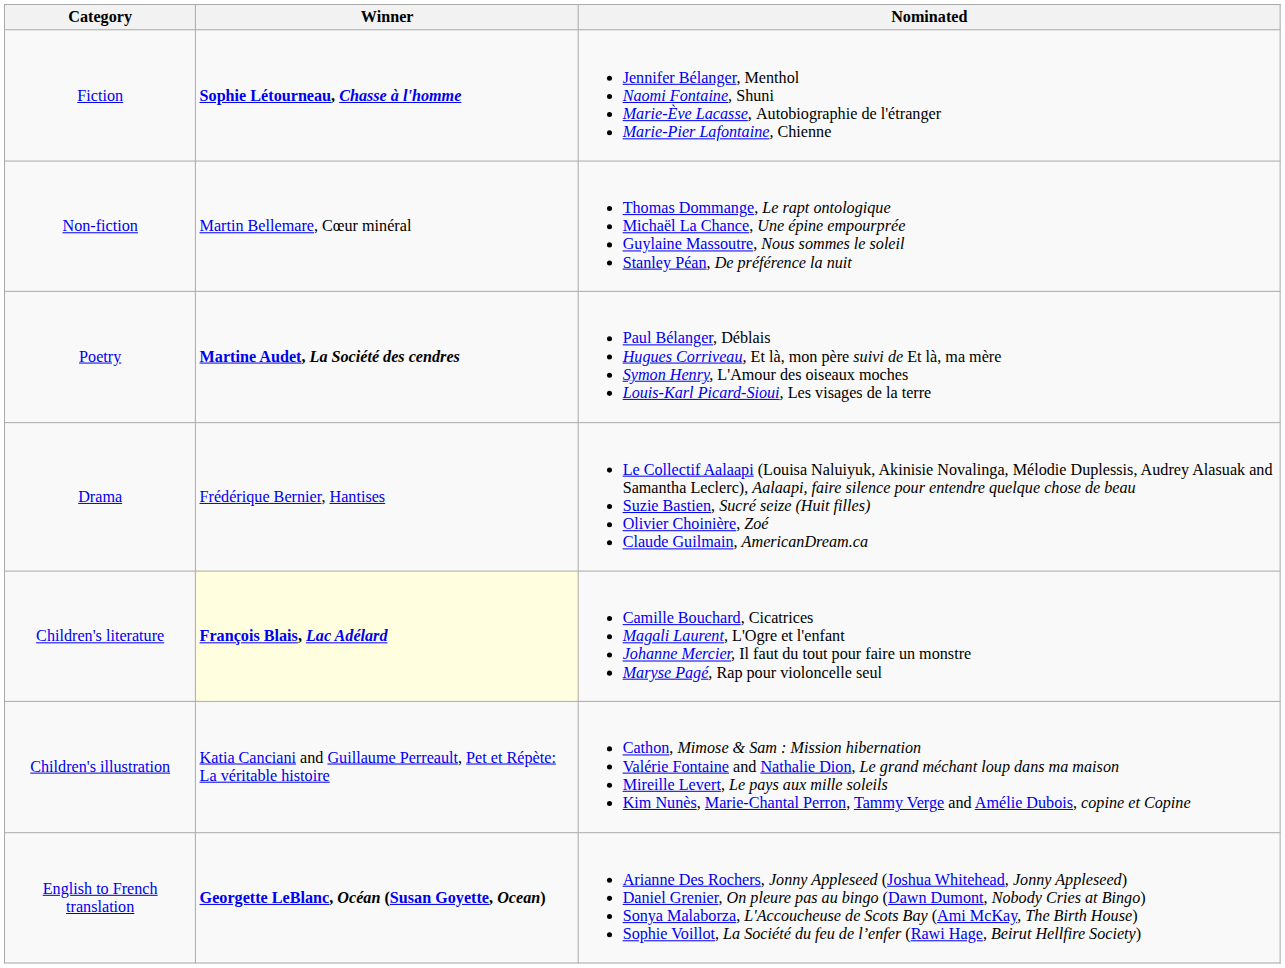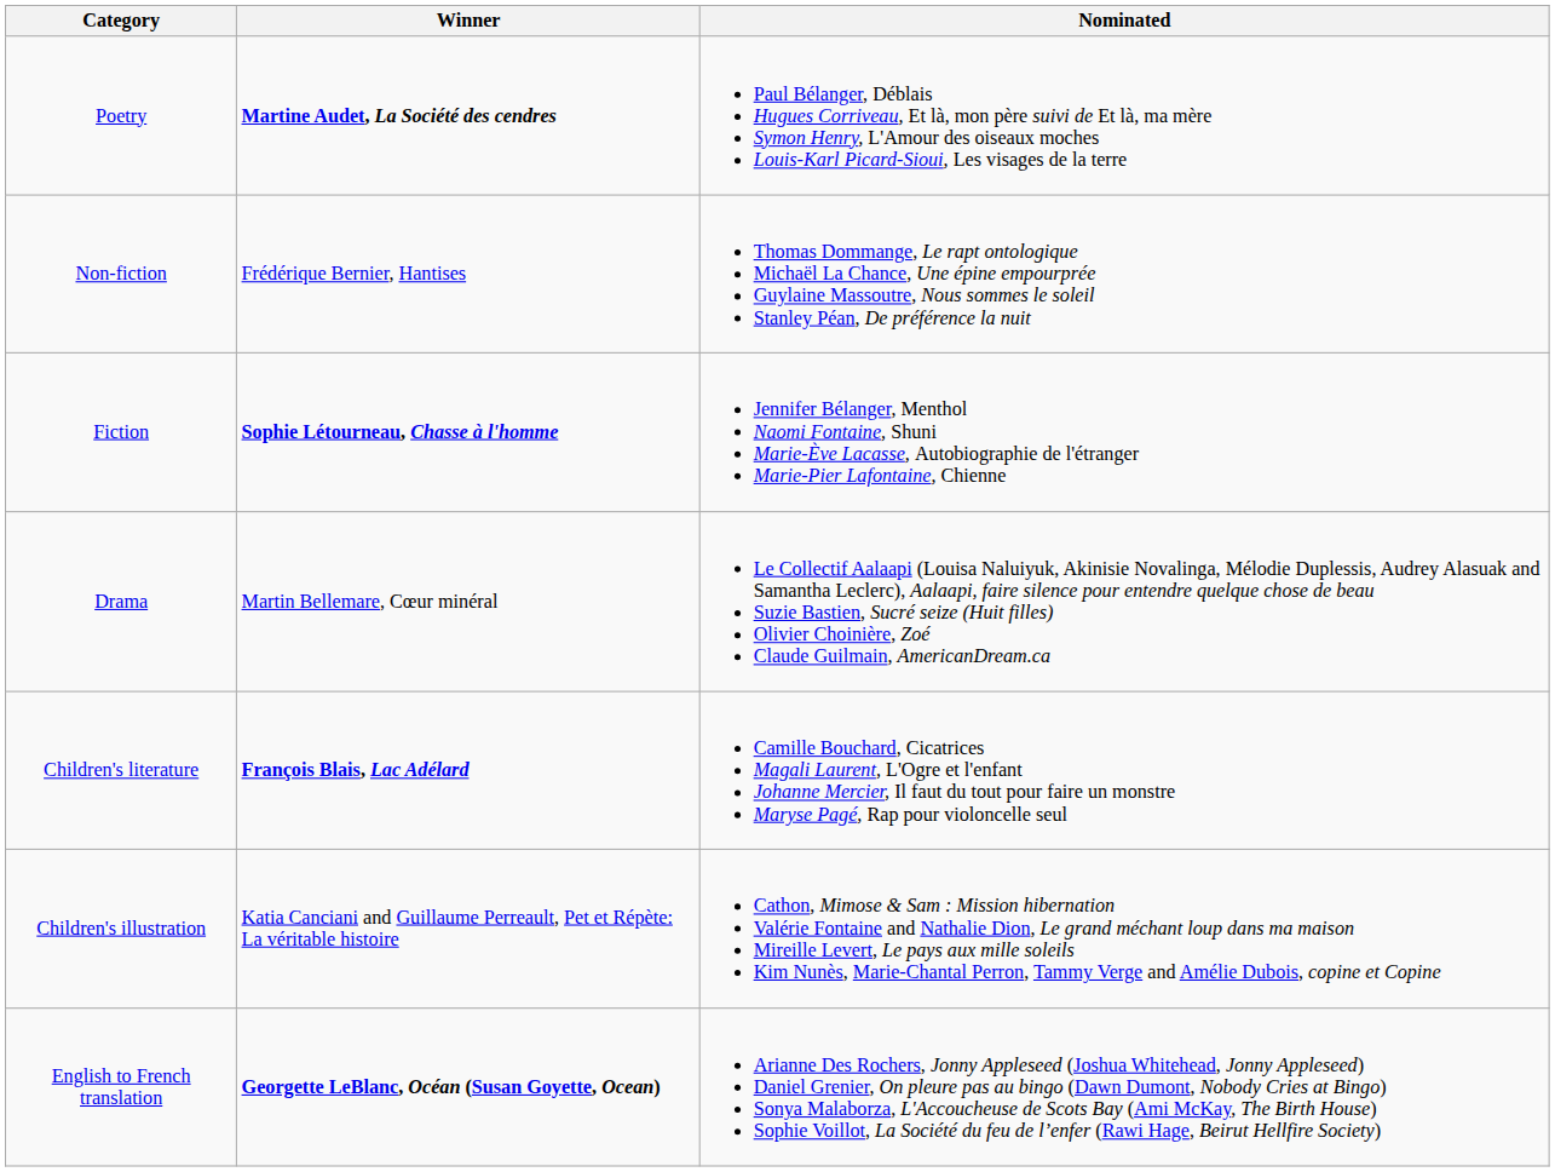 <table class="wikitable" width="100%">
 <tr>
 <th width=15%>Category</th>
 <th width=30%>Winner</th>
 <th width=55%>Nominated</th>
 </tr>
 <tr>
+<td align="center"><a href='#'>Poetry</a></td>
+<td> <strong><a href='#'>Martine Audet</a>, <em>La Société des cendres<strong><em></td>
+<td><br><ul><li><a href='#'>Paul Bélanger</a>, </em>Déblais<em></li><li><a href='#'>Hugues Corriveau</a>, </em>Et là, mon père<em> suivi de </em>Et là, ma mère<em></li><li><a href='#'>Symon Henry</a>, </em>L'Amour des oiseaux moches<em></li><li><a href='#'>Louis-Karl Picard-Sioui</a>, </em>Les visages de la terre<em></li></ul></td>
+</tr>
+<tr>
+<td align="center"><a href='#'>Non-fiction</a></td>
+<td> </strong><a href='#'>Frédérique Bernier</a>, </em><a href='#'>Hantises</a></em></strong></td>
+<td><br><ul><li><a href='#'>Thomas Dommange</a>, <em>Le rapt ontologique</em></li><li><a href='#'>Michaël La Chance</a>, <em>Une épine empourprée</em></li><li><a href='#'>Guylaine Massoutre</a>, <em>Nous sommes le soleil</em></li><li><a href='#'>Stanley Péan</a>, <em>De préférence la nuit</em></li></ul></td>
+</tr>
+<tr>
 <td align="center"><a href='#'>Fiction</a></td>
 <td> <strong><a href='#'>Sophie Létourneau</a>, <em><a href='#'>Chasse à l'homme</a><strong><em></td>
 <td><br><ul><li><a href='#'>Jennifer Bélanger</a>, </em>Menthol<em></li><li><a href='#'>Naomi Fontaine</a>, </em>Shuni<em></li><li><a href='#'>Marie-Ève Lacasse</a>, </em>Autobiographie de l'étranger<em></li><li><a href='#'>Marie-Pier Lafontaine</a>, </em>Chienne<em></li></ul></td>
 </tr>
 <tr>
-<td align="center"><a href='#'>Non-fiction</a></td>
+<td align="center"><a href='#'>Drama</a></td>
 <td> </strong><a href='#'>Martin Bellemare</a>, </em>Cœur minéral</em></strong></td>
-<td><br><ul><li><a href='#'>Thomas Dommange</a>, <em>Le rapt ontologique</em></li><li><a href='#'>Michaël La Chance</a>, <em>Une épine empourprée</em></li><li><a href='#'>Guylaine Massoutre</a>, <em>Nous sommes le soleil</em></li><li><a href='#'>Stanley Péan</a>, <em>De préférence la nuit</em></li></ul></td>
-</tr>
-<tr>
-<td align="center"><a href='#'>Poetry</a></td>
-<td> <strong><a href='#'>Martine Audet</a>, <em>La Société des cendres<strong><em></td>
-<td><br><ul><li><a href='#'>Paul Bélanger</a>, </em>Déblais<em></li><li><a href='#'>Hugues Corriveau</a>, </em>Et là, mon père<em> suivi de </em>Et là, ma mère<em></li><li><a href='#'>Symon Henry</a>, </em>L'Amour des oiseaux moches<em></li><li><a href='#'>Louis-Karl Picard-Sioui</a>, </em>Les visages de la terre<em></li></ul></td>
-</tr>
-<tr>
-<td align="center"><a href='#'>Drama</a></td>
-<td> </strong><a href='#'>Frédérique Bernier</a>, </em><a href='#'>Hantises</a></em></strong></td>
 <td><br><ul><li><a href='#'>Le Collectif Aalaapi</a> (Louisa Naluiyuk, Akinisie Novalinga, Mélodie Duplessis, Audrey Alasuak and Samantha Leclerc), <em>Aalaapi, faire silence pour entendre quelque chose de beau</em></li><li><a href='#'>Suzie Bastien</a>, <em>Sucré seize (Huit filles)</em></li><li><a href='#'>Olivier Choinière</a>, <em>Zoé</em></li><li><a href='#'>Claude Guilmain</a>, <em>AmericanDream.ca</em></li></ul></td>
 </tr>
 <tr>
 <td align="center"><a href='#'>Children's literature</a></td>
-<td style="background: lightyellow;"> <strong><a href='#'>François Blais</a>, <em><a href='#'>Lac Adélard</a><strong><em></td>
+<td> <strong><a href='#'>François Blais</a>, <em><a href='#'>Lac Adélard</a><strong><em></td>
 <td><br><ul><li><a href='#'>Camille Bouchard</a>, </em>Cicatrices<em></li><li><a href='#'>Magali Laurent</a>, </em>L'Ogre et l'enfant<em></li><li><a href='#'>Johanne Mercier</a>, </em>Il faut du tout pour faire un monstre<em></li><li><a href='#'>Maryse Pagé</a>, </em>Rap pour violoncelle seul<em></li></ul></td>
 </tr>
 <tr>
 <td align="center"><a href='#'>Children's illustration</a></td>
 <td> </strong><a href='#'>Katia Canciani</a> and <a href='#'>Guillaume Perreault</a>, </em><a href='#'>Pet et Répète: La véritable histoire</a></em></strong></td>
 <td><br><ul><li><a href='#'>Cathon</a>, <em>Mimose & Sam : Mission hibernation</em></li><li><a href='#'>Valérie Fontaine</a> and <a href='#'>Nathalie Dion</a>, <em>Le grand méchant loup dans ma maison</em></li><li><a href='#'>Mireille Levert</a>, <em>Le pays aux mille soleils</em></li><li><a href='#'>Kim Nunès</a>, <a href='#'>Marie-Chantal Perron</a>, <a href='#'>Tammy Verge</a> and <a href='#'>Amélie Dubois</a>, <em>copine et Copine</em></li></ul></td>
 </tr>
 <tr>
 <td align="center"><a href='#'>English to French translation</a></td>
 <td> <strong><a href='#'>Georgette LeBlanc</a>, <em>Océan</em> (<a href='#'>Susan Goyette</a>, <em>Ocean</em>)</strong></td>
 <td><br><ul><li><a href='#'>Arianne Des Rochers</a>, <em>Jonny Appleseed</em> (<a href='#'>Joshua Whitehead</a>, <em>Jonny Appleseed</em>)</li><li><a href='#'>Daniel Grenier</a>, <em>On pleure pas au bingo</em> (<a href='#'>Dawn Dumont</a>, <em>Nobody Cries at Bingo</em>)</li><li><a href='#'>Sonya Malaborza</a>, <em>L'Accoucheuse de Scots Bay</em> (<a href='#'>Ami McKay</a>, <em>The Birth House</em>)</li><li><a href='#'>Sophie Voillot</a>, <em>La Société du feu de l’enfer</em> (<a href='#'>Rawi Hage</a>, <em>Beirut Hellfire Society</em>)</li></ul></td>
 </tr>
 </table>
